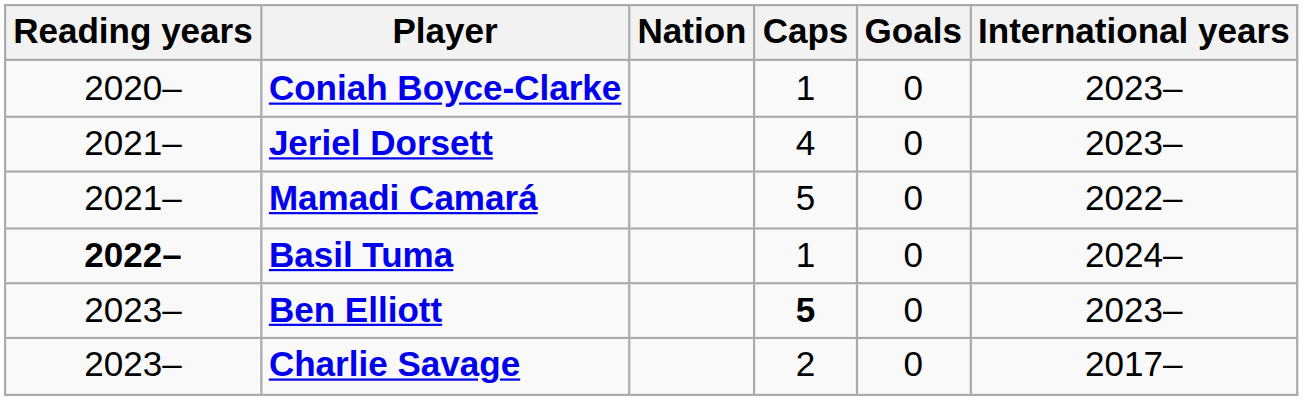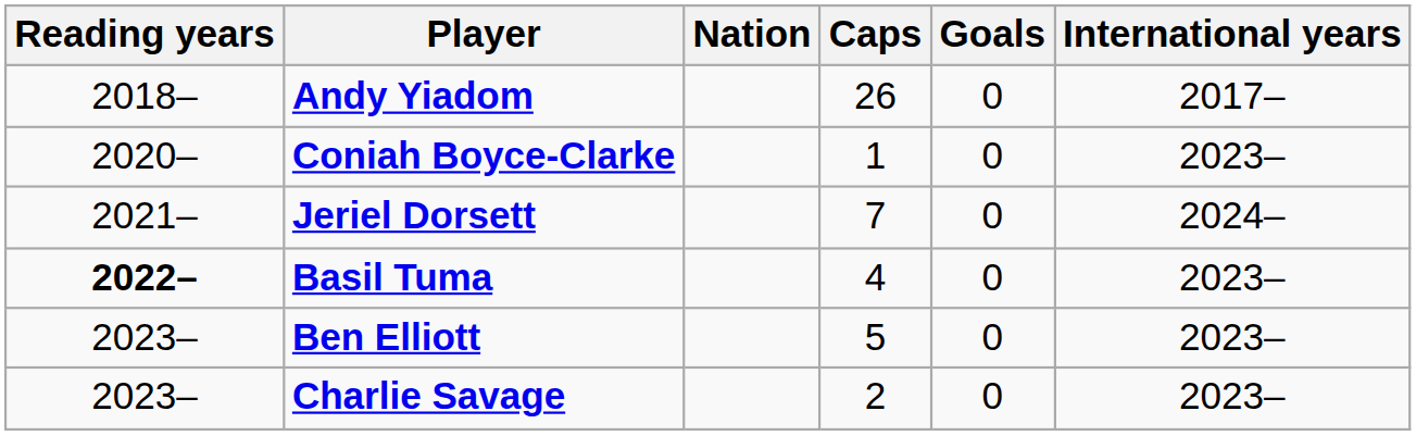 <table class="wikitable sortable" style="text-align:center">
 <tr>
 <th>Reading years</th>
 <th>Player</th>
 <th>Nation</th>
 <th>Caps</th>
 <th>Goals</th>
 <th>International years</th>
+</tr>
+<tr>
+<td>2018–</td>
+<td align="left"><strong><a href='#'>Andy Yiadom</a></strong></td>
+<td align="left"></td>
+<td>26</td>
+<td>0</td>
+<td>2017–</td>
 </tr>
 <tr>
 <td>2020–</td>
 <td align="left"><strong><a href='#'>Coniah Boyce-Clarke</a></strong></td>
 <td align="left"></td>
 <td>1</td>
 <td>0</td>
 <td>2023–</td>
 </tr>
 <tr>
 <td>2021–</td>
 <td align="left"><strong><a href='#'>Jeriel Dorsett</a></strong></td>
 <td align="left"></td>
+<td>7</td>
+<td>0</td>
+<td>2024–</td>
+</tr>
+<tr>
+<td><strong>2022–</strong></td>
+<td align="left"><strong><a href='#'>Basil Tuma</a></strong></td>
+<td align="left"></td>
 <td>4</td>
 <td>0</td>
 <td>2023–</td>
 </tr>
 <tr>
-<td>2021–</td>
-<td align="left"><strong><a href='#'>Mamadi Camará</a></strong></td>
-<td align="left"></td>
-<td>5</td>
-<td>0</td>
-<td>2022–</td>
-</tr>
-<tr>
-<td><strong>2022–</strong></td>
-<td align="left"><strong><a href='#'>Basil Tuma</a></strong></td>
-<td align="left"></td>
-<td>1</td>
-<td>0</td>
-<td>2024–</td>
-</tr>
-<tr>
 <td>2023–</td>
 <td align="left"><strong><a href='#'>Ben Elliott</a></strong></td>
 <td align="left"></td>
-<td><strong>5</strong></td>
+<td>5</td>
 <td>0</td>
 <td>2023–</td>
 </tr>
 <tr>
 <td>2023–</td>
 <td align="left"><strong><a href='#'>Charlie Savage</a></strong></td>
 <td align="left"></td>
 <td>2</td>
 <td>0</td>
-<td>2017–</td>
+<td>2023–</td>
 </tr>
 </table>
